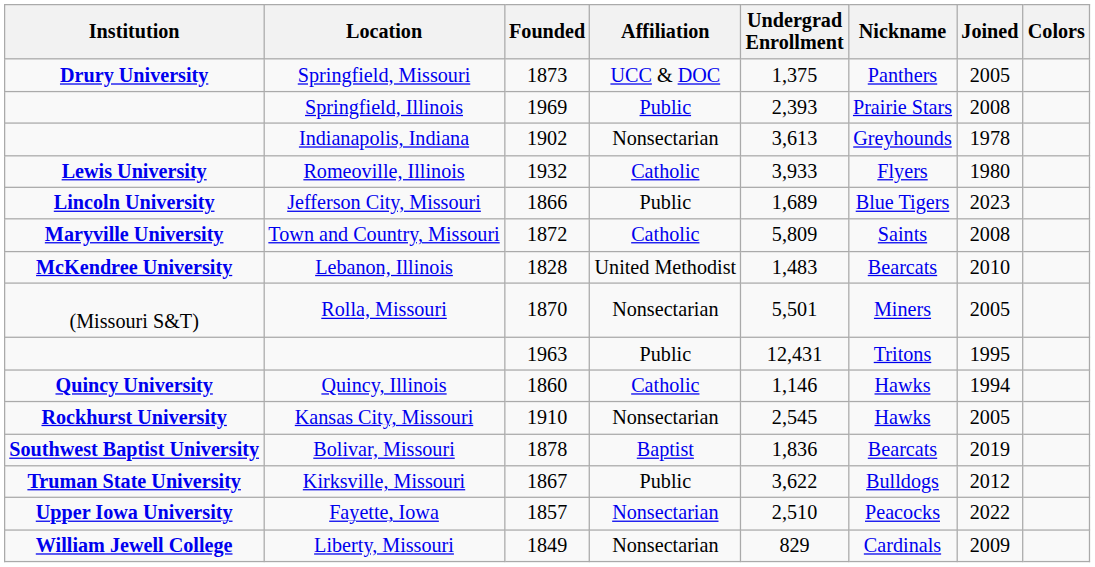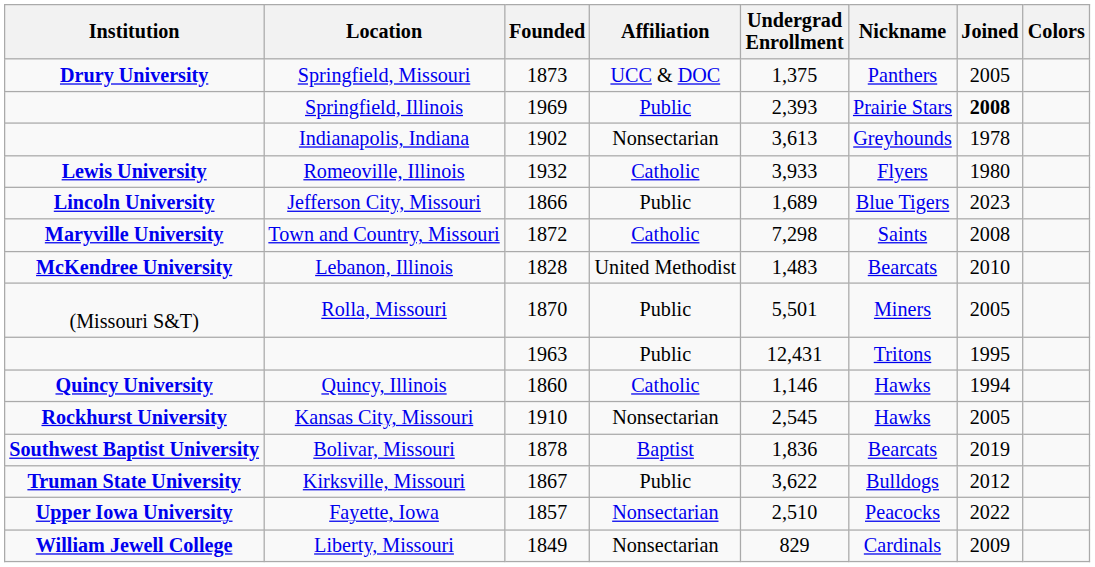 <table class="wikitable sortable" style="text-align:center">
 <tr>
 <th scope="col">Institution</th>
 <th scope="col">Location</th>
 <th scope="col">Founded</th>
 <th scope="col">Affiliation</th>
 <th scope="col">Undergrad<br>Enrollment</th>
 <th scope="col">Nickname</th>
 <th scope="col">Joined</th>
 <th scope="col" class="unsortable">Colors</th>
 </tr>
 <tr>
 <td scope="row"><strong><a href='#'>Drury University</a></strong></td>
 <td><a href='#'>Springfield, Missouri</a></td>
 <td>1873</td>
 <td><a href='#'>UCC</a> & <a href='#'>DOC</a></td>
 <td>1,375</td>
 <td><a href='#'>Panthers</a></td>
 <td>2005</td>
 <td></td>
 </tr>
 <tr>
 <td scope="row"></td>
 <td><a href='#'>Springfield, Illinois</a></td>
 <td>1969</td>
 <td><a href='#'>Public</a></td>
 <td>2,393</td>
 <td><a href='#'>Prairie Stars</a></td>
-<td>2008</td>
+<td><strong>2008</strong></td>
 <td></td>
 </tr>
 <tr>
 <td scope="row"></td>
 <td><a href='#'>Indianapolis, Indiana</a></td>
 <td>1902</td>
 <td>Nonsectarian</td>
 <td>3,613</td>
 <td><a href='#'>Greyhounds</a></td>
 <td>1978</td>
 <td></td>
 </tr>
 <tr>
 <td scope="row"><strong><a href='#'>Lewis University</a></strong></td>
 <td><a href='#'>Romeoville, Illinois</a></td>
 <td>1932</td>
 <td><a href='#'>Catholic</a></td>
 <td>3,933</td>
 <td><a href='#'>Flyers</a></td>
 <td>1980</td>
 <td></td>
 </tr>
 <tr>
 <td scope="row"><strong><a href='#'>Lincoln University</a></strong></td>
 <td><a href='#'>Jefferson City, Missouri</a></td>
 <td>1866</td>
 <td>Public<br></td>
 <td>1,689</td>
 <td><a href='#'>Blue Tigers</a></td>
 <td>2023</td>
 <td></td>
 </tr>
 <tr>
 <td scope="row"><strong><a href='#'>Maryville University</a></strong></td>
 <td><a href='#'>Town and Country, Missouri</a></td>
 <td>1872</td>
 <td><a href='#'>Catholic</a></td>
-<td>5,809</td>
+<td>7,298</td>
 <td><a href='#'>Saints</a></td>
 <td>2008</td>
 <td></td>
 </tr>
 <tr>
 <td scope="row"><strong><a href='#'>McKendree University</a></strong></td>
 <td><a href='#'>Lebanon, Illinois</a></td>
 <td>1828</td>
 <td>United Methodist</td>
 <td>1,483</td>
 <td><a href='#'>Bearcats</a></td>
 <td>2010</td>
 <td></td>
 </tr>
 <tr>
 <td scope="row"><br>(Missouri S&T)</td>
 <td><a href='#'>Rolla, Missouri</a></td>
 <td>1870</td>
-<td>Nonsectarian</td>
+<td>Public</td>
 <td>5,501</td>
 <td><a href='#'>Miners</a></td>
 <td>2005</td>
 <td></td>
 </tr>
 <tr>
 <td scope="row"></td>
 <td></td>
 <td>1963</td>
 <td>Public</td>
 <td>12,431</td>
 <td><a href='#'>Tritons</a></td>
 <td>1995</td>
 <td></td>
 </tr>
 <tr>
 <td scope="row"><strong><a href='#'>Quincy University</a></strong></td>
 <td><a href='#'>Quincy, Illinois</a></td>
 <td>1860</td>
 <td><a href='#'>Catholic</a></td>
 <td>1,146</td>
 <td><a href='#'>Hawks</a></td>
 <td>1994</td>
 <td></td>
 </tr>
 <tr>
 <td scope="row"><strong><a href='#'>Rockhurst University</a></strong></td>
 <td><a href='#'>Kansas City, Missouri</a></td>
 <td>1910</td>
 <td>Nonsectarian</td>
 <td>2,545</td>
 <td><a href='#'>Hawks</a></td>
 <td>2005</td>
 <td></td>
 </tr>
 <tr>
 <td scope="row"><strong><a href='#'>Southwest Baptist University</a></strong></td>
 <td><a href='#'>Bolivar, Missouri</a></td>
 <td>1878</td>
 <td><a href='#'>Baptist</a></td>
 <td>1,836</td>
 <td><a href='#'>Bearcats</a></td>
 <td>2019</td>
 <td></td>
 </tr>
 <tr>
 <td scope="row"><strong><a href='#'>Truman State University</a></strong></td>
 <td><a href='#'>Kirksville, Missouri</a></td>
 <td>1867</td>
 <td>Public</td>
 <td>3,622</td>
 <td><a href='#'>Bulldogs</a></td>
 <td>2012</td>
 <td></td>
 </tr>
 <tr>
 <td><strong><a href='#'>Upper Iowa University</a></strong></td>
 <td><a href='#'>Fayette, Iowa</a></td>
 <td>1857</td>
 <td><a href='#'>Nonsectarian</a></td>
 <td>2,510</td>
 <td><a href='#'>Peacocks</a></td>
 <td>2022</td>
 <td></td>
 </tr>
 <tr>
 <td scope="row"><strong><a href='#'>William Jewell College</a></strong></td>
 <td><a href='#'>Liberty, Missouri</a></td>
 <td>1849</td>
 <td>Nonsectarian</td>
 <td>829</td>
 <td><a href='#'>Cardinals</a></td>
 <td>2009</td>
 <td></td>
 </tr>
 </table>
